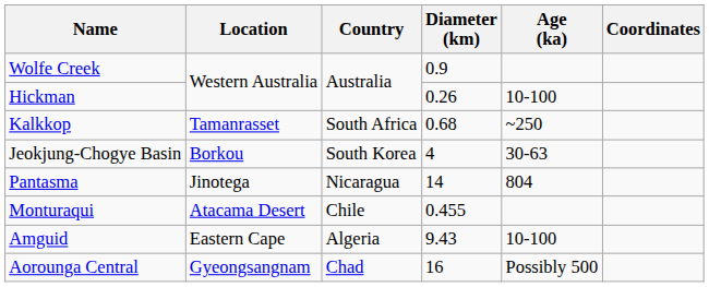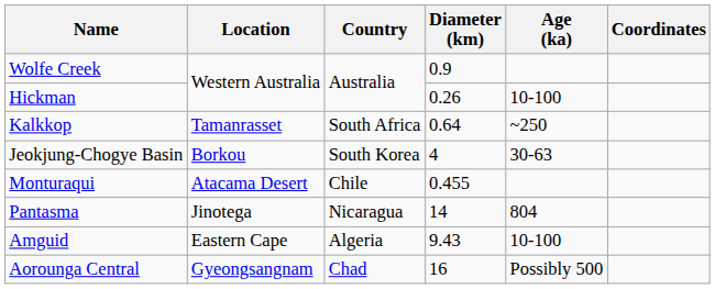 <table class="wikitable sortable">
 <tr>
 <th>Name</th>
 <th>Location</th>
 <th>Country</th>
 <th>Diameter<br>(km)</th>
 <th>Age<br>(ka)</th>
 <th>Coordinates</th>
 </tr>
 <tr>
 <td><a href='#'>Wolfe Creek</a></td>
 <td rowspan="2">Western Australia</td>
 <td rowspan="2">Australia</td>
 <td>0.9</td>
 <td></td>
 <td style="text-align:right"></td>
 </tr>
 <tr>
 <td><a href='#'>Hickman</a></td>
 <td>0.26</td>
 <td>10-100</td>
 <td></td>
 </tr>
 <tr>
 <td><a href='#'>Kalkkop</a></td>
 <td><a href='#'>Tamanrasset</a></td>
 <td>South Africa</td>
-<td>0.68</td>
+<td>0.64</td>
 <td>~250</td>
 <td></td>
 </tr>
 <tr>
 <td>Jeokjung-Chogye Basin</td>
 <td><a href='#'>Borkou</a></td>
 <td>South Korea</td>
 <td>4</td>
 <td>30-63</td>
 <td></td>
 </tr>
 <tr>
+<td><a href='#'>Monturaqui</a></td>
+<td><a href='#'>Atacama Desert</a></td>
+<td>Chile</td>
+<td>0.455</td>
+<td></td>
+<td></td>
+</tr>
+<tr>
 <td><a href='#'>Pantasma</a></td>
 <td>Jinotega</td>
 <td>Nicaragua</td>
 <td>14</td>
 <td>804</td>
-<td></td>
-</tr>
-<tr>
-<td><a href='#'>Monturaqui</a></td>
-<td><a href='#'>Atacama Desert</a></td>
-<td>Chile</td>
-<td>0.455</td>
-<td></td>
 <td></td>
 </tr>
 <tr>
 <td><a href='#'>Amguid</a></td>
 <td>Eastern Cape</td>
 <td>Algeria</td>
 <td>9.43</td>
 <td>10-100</td>
 <td></td>
 </tr>
 <tr>
 <td><a href='#'>Aorounga Central</a></td>
 <td><a href='#'>Gyeongsangnam</a></td>
 <td><a href='#'>Chad</a></td>
 <td>16</td>
 <td>Possibly 500</td>
 <td></td>
 </tr>
 </table>
